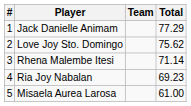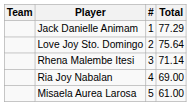 <table class=wikitable>
 <tr>
+<th>Team</th>
+<th>Player</th>
 <th>#</th>
-<th>Player</th>
-<th>Team</th>
 <th>Total</th>
 </tr>
 <tr>
+<td></td>
+<td> Jack Danielle Animam</td>
 <td>1</td>
-<td> Jack Danielle Animam</td>
-<td></td>
 <td>77.29</td>
 </tr>
 <tr>
+<td></td>
+<td> Love Joy Sto. Domingo</td>
 <td>2</td>
-<td> Love Joy Sto. Domingo</td>
-<td></td>
-<td>75.62</td>
+<td>75.64</td>
 </tr>
 <tr>
+<td></td>
+<td> Rhena Malembe Itesi</td>
 <td>3</td>
-<td> Rhena Malembe Itesi</td>
-<td></td>
 <td>71.14</td>
 </tr>
 <tr>
+<td></td>
+<td> Ria Joy Nabalan</td>
 <td>4</td>
-<td> Ria Joy Nabalan</td>
-<td></td>
-<td>69.23</td>
+<td>69.00</td>
 </tr>
 <tr>
+<td></td>
+<td> Misaela Aurea Larosa</td>
 <td>5</td>
-<td> Misaela Aurea Larosa</td>
-<td></td>
 <td>61.00</td>
 </tr>
 </table>
